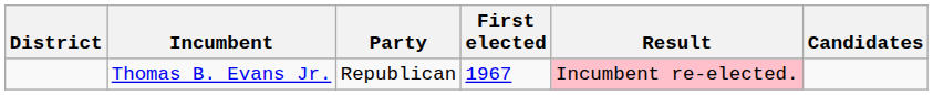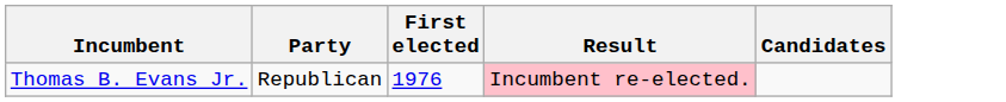 <table class=wikitable>
 <tr valign=bottom>
-<th>District</th>
 <th>Incumbent</th>
 <th>Party</th>
 <th>First<br>elected</th>
 <th>Result</th>
 <th>Candidates</th>
 </tr>
 <tr>
-<td></td>
 <td><a href='#'>Thomas B. Evans Jr.</a></td>
 <td>Republican</td>
-<td><a href='#'>1967</a></td>
+<td><a href='#'>1976</a></td>
 <td style="background: pink;">Incumbent re-elected.</td>
 <td nowrap></td>
 </tr>
 </table>
